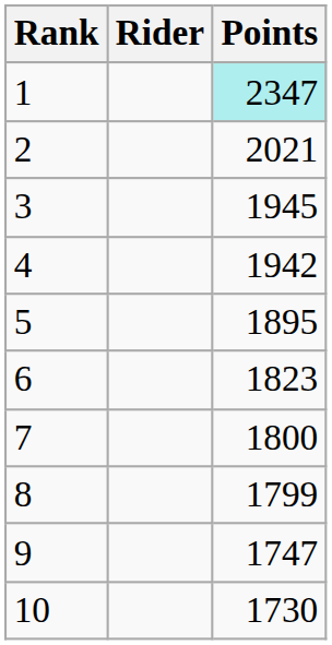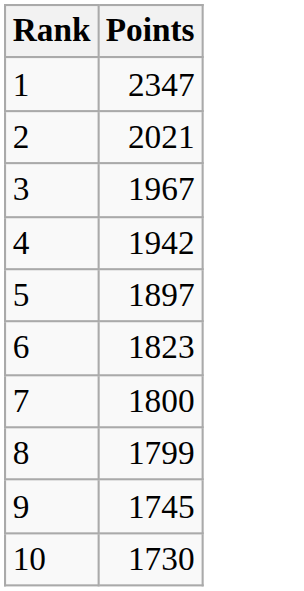 <table class="wikitable">
 <tr>
 <th>Rank</th>
-<th>Rider</th>
 <th>Points</th>
 </tr>
 <tr>
 <td>1</td>
-<td></td>
-<td align="right" style="background: paleturquoise;">2347</td>
+<td align="right">2347</td>
 </tr>
 <tr>
 <td>2</td>
-<td></td>
 <td align="right">2021</td>
 </tr>
 <tr>
 <td>3</td>
-<td></td>
-<td align="right">1945</td>
+<td align="right">1967</td>
 </tr>
 <tr>
 <td>4</td>
-<td></td>
 <td align="right">1942</td>
 </tr>
 <tr>
 <td>5</td>
-<td></td>
-<td align="right">1895</td>
+<td align="right">1897</td>
 </tr>
 <tr>
 <td>6</td>
-<td></td>
 <td align="right">1823</td>
 </tr>
 <tr>
 <td>7</td>
-<td></td>
 <td align="right">1800</td>
 </tr>
 <tr>
 <td>8</td>
-<td></td>
 <td align="right">1799</td>
 </tr>
 <tr>
 <td>9</td>
-<td></td>
-<td align="right">1747</td>
+<td align="right">1745</td>
 </tr>
 <tr>
 <td>10</td>
-<td></td>
 <td align="right">1730</td>
 </tr>
 </table>
